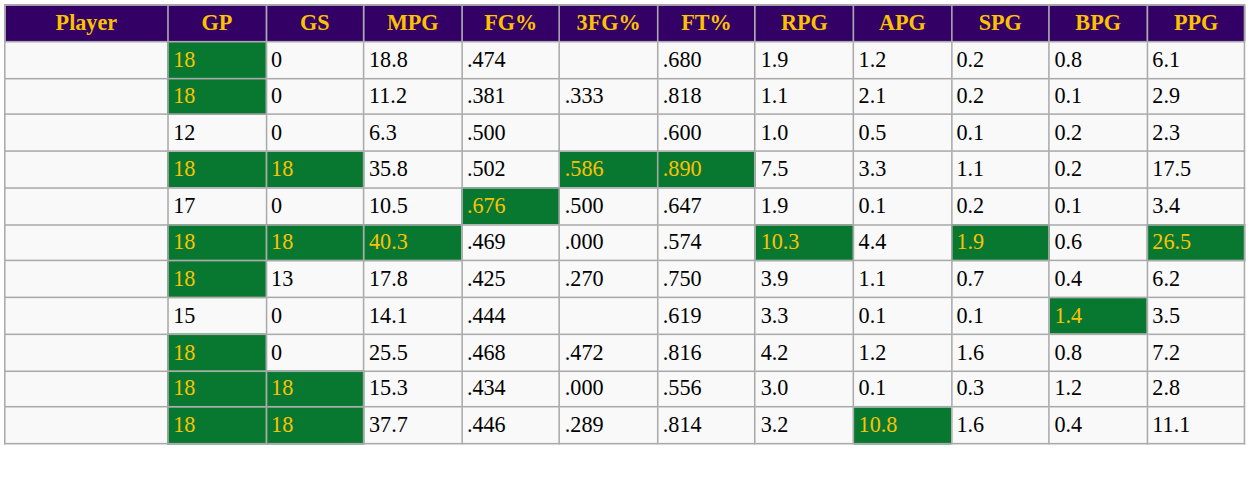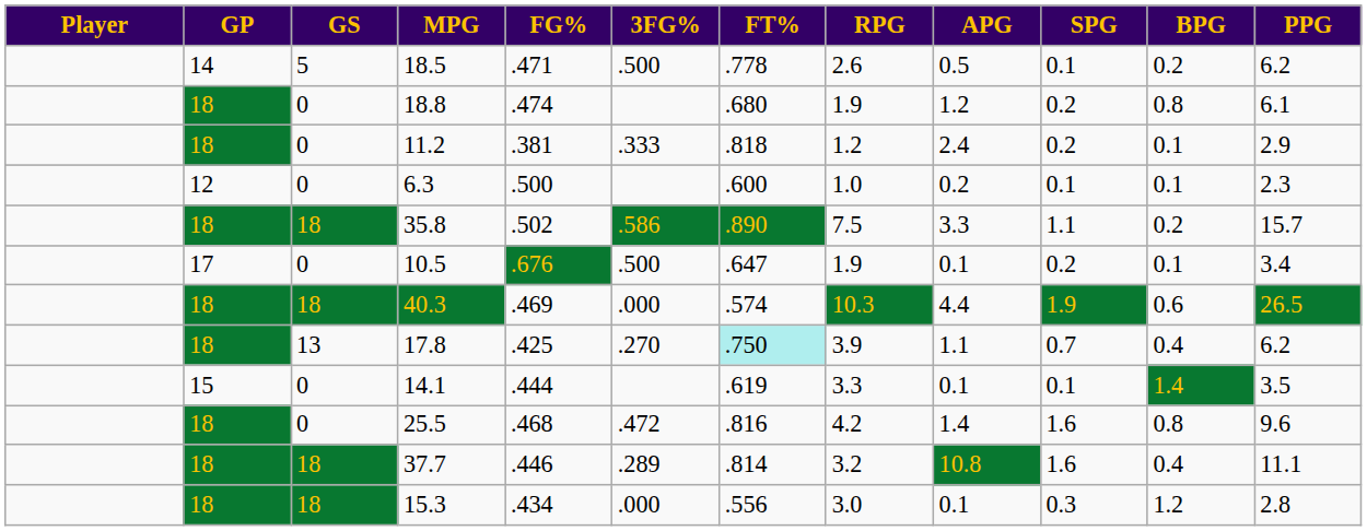 <table class="wikitable sortable" style="font-size: 90%">
 <tr>
 <th style="background:#306; color:#FCC200" width="10%">Player</th>
 <th style="background:#306; color:#FCC200" width="6%">GP</th>
 <th style="background:#306; color:#FCC200" width="6%">GS</th>
 <th style="background:#306; color:#FCC200" width="6%">MPG</th>
 <th style="background:#306; color:#FCC200" width="6%">FG%</th>
 <th style="background:#306; color:#FCC200" width="6%">3FG%</th>
 <th style="background:#306; color:#FCC200" width="6%">FT%</th>
 <th style="background:#306; color:#FCC200" width="6%">RPG</th>
 <th style="background:#306; color:#FCC200" width="6%">APG</th>
 <th style="background:#306; color:#FCC200" width="6%">SPG</th>
 <th style="background:#306; color:#FCC200" width="6%">BPG</th>
 <th style="background:#306; color:#FCC200" width="6%">PPG</th>
+</tr>
+<tr>
+<td></td>
+<td>14</td>
+<td>5</td>
+<td>18.5</td>
+<td>.471</td>
+<td>.500</td>
+<td>.778</td>
+<td>2.6</td>
+<td>0.5</td>
+<td>0.1</td>
+<td>0.2</td>
+<td>6.2</td>
 </tr>
 <tr>
 <td></td>
 <td style="background:#087830; color:#FCC200">18</td>
 <td>0</td>
 <td>18.8</td>
 <td>.474</td>
 <td></td>
 <td>.680</td>
 <td>1.9</td>
 <td>1.2</td>
 <td>0.2</td>
 <td>0.8</td>
 <td>6.1</td>
 </tr>
 <tr>
 <td></td>
 <td style="background:#087830; color:#FCC200">18</td>
 <td>0</td>
 <td>11.2</td>
 <td>.381</td>
 <td>.333</td>
 <td>.818</td>
-<td>1.1</td>
-<td>2.1</td>
+<td>1.2</td>
+<td>2.4</td>
 <td>0.2</td>
 <td>0.1</td>
 <td>2.9</td>
 </tr>
 <tr>
 <td></td>
 <td>12</td>
 <td>0</td>
 <td>6.3</td>
 <td>.500</td>
 <td></td>
 <td>.600</td>
 <td>1.0</td>
-<td>0.5</td>
+<td>0.2</td>
 <td>0.1</td>
-<td>0.2</td>
+<td>0.1</td>
 <td>2.3</td>
 </tr>
 <tr>
 <td></td>
 <td style="background:#087830; color:#FCC200">18</td>
 <td style="background:#087830; color:#FCC200">18</td>
 <td>35.8</td>
 <td>.502</td>
 <td style="background:#087830; color:#FCC200">.586</td>
 <td style="background:#087830; color:#FCC200">.890</td>
 <td>7.5</td>
 <td>3.3</td>
 <td>1.1</td>
 <td>0.2</td>
-<td>17.5</td>
+<td>15.7</td>
 </tr>
 <tr>
 <td></td>
 <td>17</td>
 <td>0</td>
 <td>10.5</td>
 <td style="background:#087830; color:#FCC200">.676</td>
 <td>.500</td>
 <td>.647</td>
 <td>1.9</td>
 <td>0.1</td>
 <td>0.2</td>
 <td>0.1</td>
 <td>3.4</td>
 </tr>
 <tr>
 <td></td>
 <td style="background:#087830; color:#FCC200">18</td>
 <td style="background:#087830; color:#FCC200">18</td>
 <td style="background:#087830; color:#FCC200">40.3</td>
 <td>.469</td>
 <td>.000</td>
 <td>.574</td>
 <td style="background:#087830; color:#FCC200">10.3</td>
 <td>4.4</td>
 <td style="background:#087830; color:#FCC200">1.9</td>
 <td>0.6</td>
 <td style="background:#087830; color:#FCC200">26.5</td>
 </tr>
 <tr>
 <td></td>
 <td style="background:#087830; color:#FCC200">18</td>
 <td>13</td>
 <td>17.8</td>
 <td>.425</td>
 <td>.270</td>
-<td>.750</td>
+<td style="background: paleturquoise;">.750</td>
 <td>3.9</td>
 <td>1.1</td>
 <td>0.7</td>
 <td>0.4</td>
 <td>6.2</td>
 </tr>
 <tr>
 <td></td>
 <td>15</td>
 <td>0</td>
 <td>14.1</td>
 <td>.444</td>
 <td></td>
 <td>.619</td>
 <td>3.3</td>
 <td>0.1</td>
 <td>0.1</td>
 <td style="background:#087830; color:#FCC200">1.4</td>
 <td>3.5</td>
 </tr>
 <tr>
 <td></td>
 <td style="background:#087830; color:#FCC200">18</td>
 <td>0</td>
 <td>25.5</td>
 <td>.468</td>
 <td>.472</td>
 <td>.816</td>
 <td>4.2</td>
-<td>1.2</td>
+<td>1.4</td>
 <td>1.6</td>
 <td>0.8</td>
-<td>7.2</td>
+<td>9.6</td>
+</tr>
+<tr>
+<td></td>
+<td style="background:#087830; color:#FCC200">18</td>
+<td style="background:#087830; color:#FCC200">18</td>
+<td>37.7</td>
+<td>.446</td>
+<td>.289</td>
+<td>.814</td>
+<td>3.2</td>
+<td style="background:#087830; color:#FCC200">10.8</td>
+<td>1.6</td>
+<td>0.4</td>
+<td>11.1</td>
 </tr>
 <tr>
 <td></td>
 <td style="background:#087830; color:#FCC200">18</td>
 <td style="background:#087830; color:#FCC200">18</td>
 <td>15.3</td>
 <td>.434</td>
 <td>.000</td>
 <td>.556</td>
 <td>3.0</td>
 <td>0.1</td>
 <td>0.3</td>
 <td>1.2</td>
 <td>2.8</td>
 </tr>
-<tr>
-<td></td>
-<td style="background:#087830; color:#FCC200">18</td>
-<td style="background:#087830; color:#FCC200">18</td>
-<td>37.7</td>
-<td>.446</td>
-<td>.289</td>
-<td>.814</td>
-<td>3.2</td>
-<td style="background:#087830; color:#FCC200">10.8</td>
-<td>1.6</td>
-<td>0.4</td>
-<td>11.1</td>
-</tr>
 </table>
